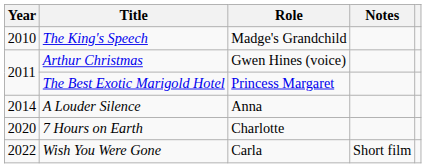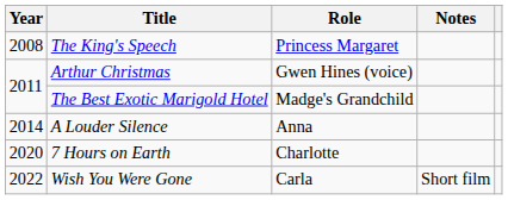 <table class="wikitable sortable">
 <tr>
 <th>Year</th>
 <th>Title</th>
 <th>Role</th>
 <th class="unsortable">Notes</th>
 <th></th>
 </tr>
 <tr>
-<td>2010</td>
+<td>2008</td>
 <td><em><a href='#'>The King's Speech</a></em></td>
-<td>Madge's Grandchild</td>
+<td><a href='#'>Princess Margaret</a></td>
 <td></td>
 <td></td>
 </tr>
 <tr>
 <td rowspan="2">2011</td>
 <td><em><a href='#'>Arthur Christmas</a></em></td>
 <td>Gwen Hines (voice)</td>
 <td></td>
 <td></td>
 </tr>
 <tr>
 <td><em><a href='#'>The Best Exotic Marigold Hotel</a></em></td>
-<td><a href='#'>Princess Margaret</a></td>
+<td>Madge's Grandchild</td>
 <td></td>
 <td></td>
 </tr>
 <tr>
 <td>2014</td>
 <td><em>A Louder Silence</em></td>
 <td>Anna</td>
 <td></td>
 <td></td>
 </tr>
 <tr>
 <td>2020</td>
 <td><em>7 Hours on Earth</em></td>
 <td>Charlotte</td>
 <td></td>
 <td></td>
 </tr>
 <tr>
 <td>2022</td>
 <td><em>Wish You Were Gone</em></td>
 <td>Carla</td>
 <td>Short film</td>
 <td></td>
 </tr>
 </table>
